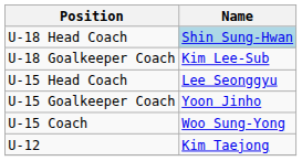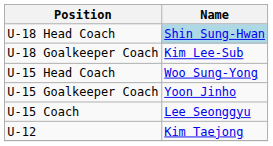 <table class="wikitable">
 <tr>
 <th>Position</th>
 <th>Name</th>
 </tr>
 <tr>
 <td>U-18 Head Coach</td>
 <td style="background: lightblue;"> <a href='#'>Shin Sung-Hwan</a></td>
 </tr>
 <tr>
 <td>U-18 Goalkeeper Coach</td>
 <td> <a href='#'>Kim Lee-Sub</a></td>
 </tr>
 <tr>
 <td>U-15 Head Coach</td>
-<td> <a href='#'>Lee Seonggyu</a></td>
+<td> <a href='#'>Woo Sung-Yong</a></td>
 </tr>
 <tr>
 <td>U-15 Goalkeeper Coach</td>
 <td> <a href='#'>Yoon Jinho</a></td>
 </tr>
 <tr>
 <td>U-15 Coach</td>
-<td> <a href='#'>Woo Sung-Yong</a></td>
+<td> <a href='#'>Lee Seonggyu</a></td>
 </tr>
 <tr>
 <td>U-12</td>
 <td> <a href='#'>Kim Taejong</a></td>
 </tr>
 <tr>
 </tr>
 </table>
